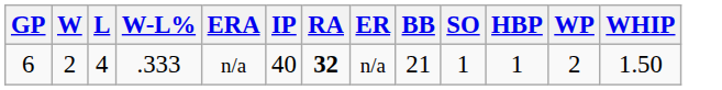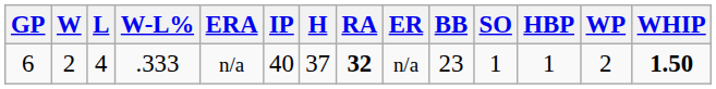 <table class="wikitable">
 <tr>
 <th><a href='#'>GP</a></th>
 <th><a href='#'>W</a></th>
 <th><a href='#'>L</a></th>
 <th><a href='#'>W-L%</a></th>
 <th><a href='#'>ERA</a></th>
 <th><a href='#'>IP</a></th>
+<th><a href='#'>H</a></th>
 <th><a href='#'>RA</a></th>
 <th><a href='#'>ER</a></th>
 <th><a href='#'>BB</a></th>
 <th><a href='#'>SO</a></th>
 <th><a href='#'>HBP</a></th>
 <th><a href='#'>WP</a></th>
 <th><a href='#'>WHIP</a></th>
 </tr>
 <tr align=center>
 <td>6</td>
 <td>2</td>
 <td>4</td>
 <td>.333</td>
 <td><small>n/a</small></td>
 <td>40</td>
+<td>37</td>
 <td><strong>32</strong></td>
 <td><small>n/a</small></td>
-<td>21</td>
+<td>23</td>
 <td>1</td>
 <td>1</td>
 <td>2</td>
-<td>1.50</td>
+<td><strong>1.50</strong></td>
 </tr>
 </table>
